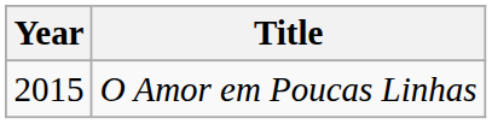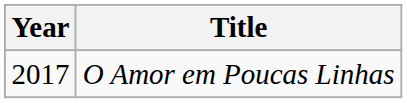 <table class="wikitable">
 <tr>
 <th scope="col">Year</th>
 <th scope="col">Title</th>
 </tr>
 <tr>
-<td>2015</td>
+<td>2017</td>
 <td><em>O Amor em Poucas Linhas</em></td>
 </tr>
 </table>
